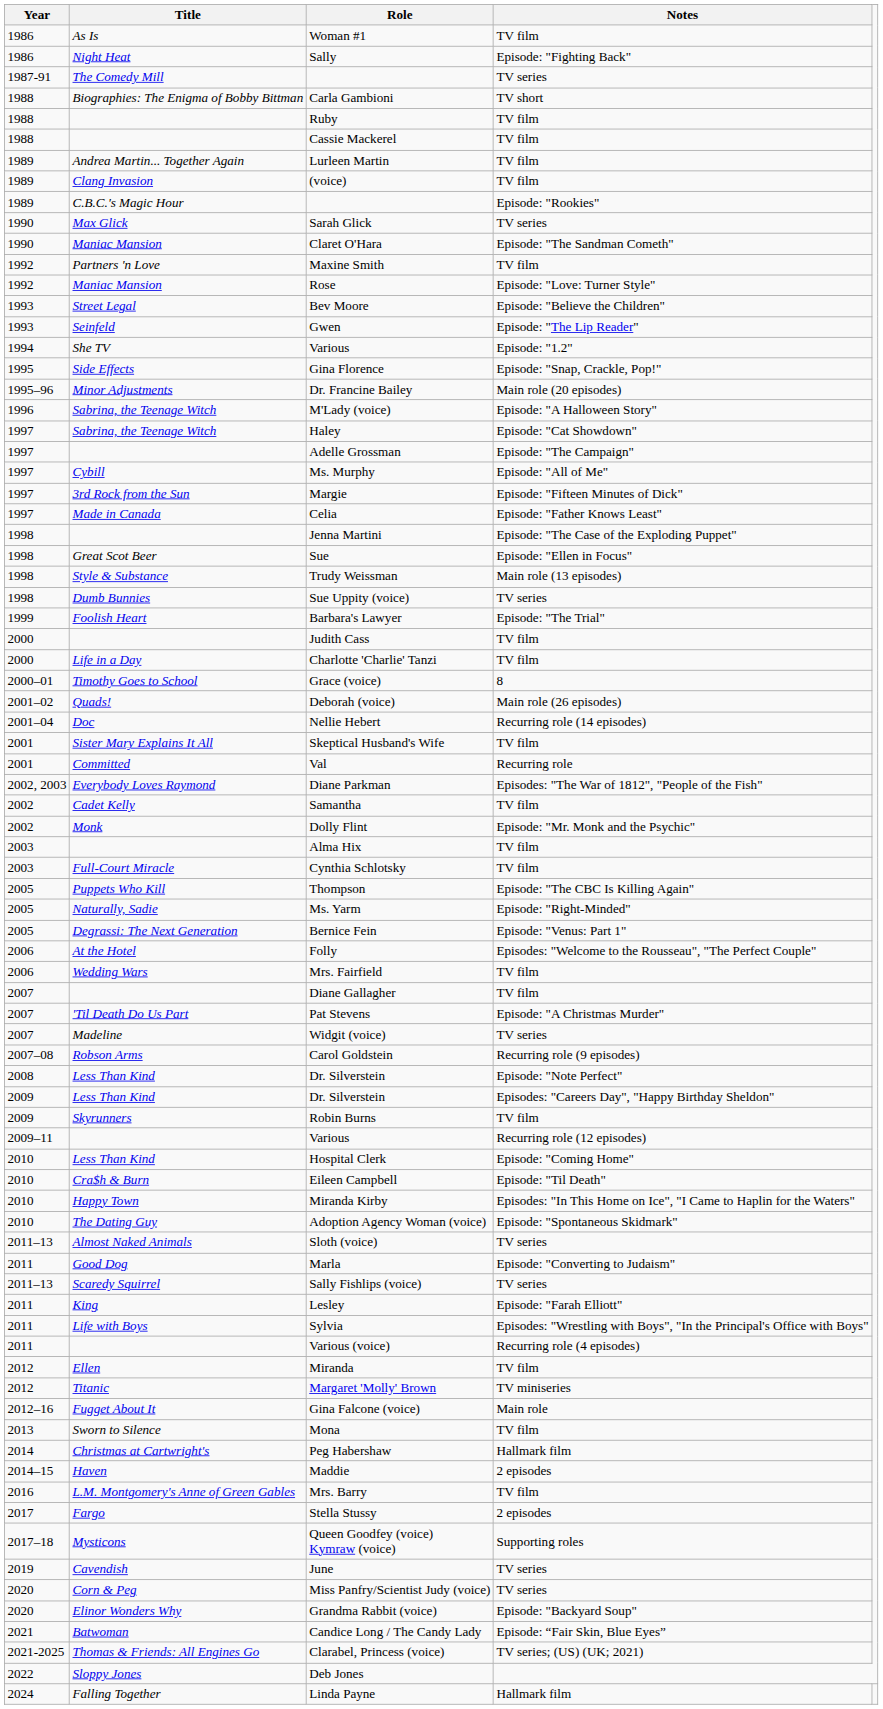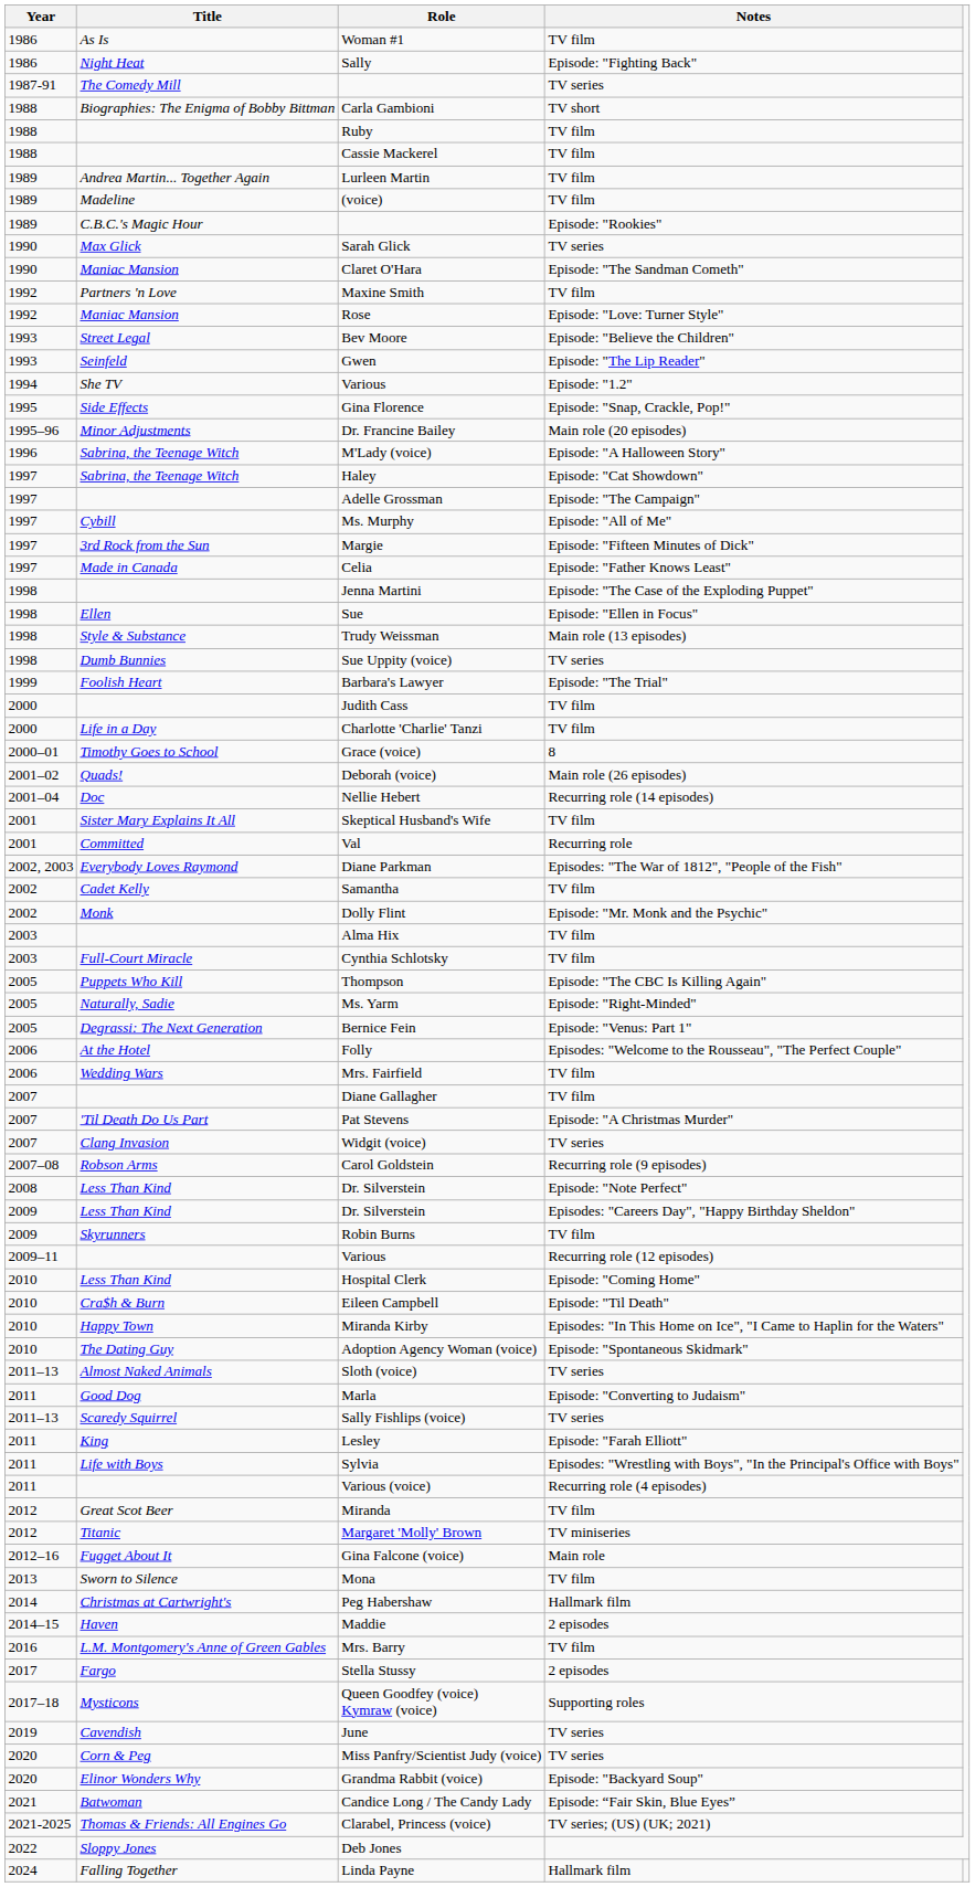 <table class="wikitable sortable">
 <tr>
 <th>Year</th>
 <th>Title</th>
 <th>Role</th>
 <th class="unsortable">Notes</th>
 </tr>
 <tr>
 <td>1986</td>
 <td><em>As Is</em></td>
 <td>Woman #1</td>
 <td>TV film</td>
 </tr>
 <tr>
 <td>1986</td>
 <td><em><a href='#'>Night Heat</a></em></td>
 <td>Sally</td>
 <td>Episode: "Fighting Back"</td>
 </tr>
 <tr>
 <td>1987-91</td>
 <td data-sort-value="Comedy Mill, The"><em><a href='#'>The Comedy Mill</a></em></td>
 <td></td>
 <td>TV series</td>
 </tr>
 <tr>
 <td>1988</td>
 <td><em>Biographies: The Enigma of Bobby Bittman</em></td>
 <td>Carla Gambioni</td>
 <td>TV short</td>
 </tr>
 <tr>
 <td>1988</td>
 <td><em></em></td>
 <td>Ruby</td>
 <td>TV film</td>
 </tr>
 <tr>
 <td>1988</td>
 <td><em></em></td>
 <td>Cassie Mackerel</td>
 <td>TV film</td>
 </tr>
 <tr>
 <td>1989</td>
 <td><em>Andrea Martin... Together Again</em></td>
 <td>Lurleen Martin</td>
 <td>TV film</td>
 </tr>
 <tr>
 <td>1989</td>
-<td><em><a href='#'>Clang Invasion</a></em></td>
+<td><em>Madeline</em></td>
 <td>(voice)</td>
 <td>TV film</td>
 </tr>
 <tr>
 <td>1989</td>
 <td><em>C.B.C.'s Magic Hour</em></td>
 <td></td>
 <td>Episode: "Rookies"</td>
 </tr>
 <tr>
 <td>1990</td>
 <td><em><a href='#'>Max Glick</a></em></td>
 <td>Sarah Glick</td>
 <td>TV series</td>
 </tr>
 <tr>
 <td>1990</td>
 <td><em><a href='#'>Maniac Mansion</a></em></td>
 <td>Claret O'Hara</td>
 <td>Episode: "The Sandman Cometh"</td>
 </tr>
 <tr>
 <td>1992</td>
 <td><em>Partners 'n Love</em></td>
 <td>Maxine Smith</td>
 <td>TV film</td>
 </tr>
 <tr>
 <td>1992</td>
 <td><em><a href='#'>Maniac Mansion</a></em></td>
 <td>Rose</td>
 <td>Episode: "Love: Turner Style"</td>
 </tr>
 <tr>
 <td>1993</td>
 <td><em><a href='#'>Street Legal</a></em></td>
 <td>Bev Moore</td>
 <td>Episode: "Believe the Children"</td>
 </tr>
 <tr>
 <td>1993</td>
 <td><em><a href='#'>Seinfeld</a></em></td>
 <td>Gwen</td>
 <td>Episode: "<a href='#'>The Lip Reader</a>"</td>
 </tr>
 <tr>
 <td>1994</td>
 <td><em>She TV</em></td>
 <td>Various</td>
 <td>Episode: "1.2"</td>
 </tr>
 <tr>
 <td>1995</td>
 <td><em><a href='#'>Side Effects</a></em></td>
 <td>Gina Florence</td>
 <td>Episode: "Snap, Crackle, Pop!"</td>
 </tr>
 <tr>
 <td>1995–96</td>
 <td><em><a href='#'>Minor Adjustments</a></em></td>
 <td>Dr. Francine Bailey</td>
 <td>Main role (20 episodes)</td>
 </tr>
 <tr>
 <td>1996</td>
 <td><em><a href='#'>Sabrina, the Teenage Witch</a></em></td>
 <td>M'Lady (voice)</td>
 <td>Episode: "A Halloween Story"</td>
 </tr>
 <tr>
 <td>1997</td>
 <td><em><a href='#'>Sabrina, the Teenage Witch</a></em></td>
 <td>Haley</td>
 <td>Episode: "Cat Showdown"</td>
 </tr>
 <tr>
 <td>1997</td>
 <td><em></em></td>
 <td>Adelle Grossman</td>
 <td>Episode: "The Campaign"</td>
 </tr>
 <tr>
 <td>1997</td>
 <td><em><a href='#'>Cybill</a></em></td>
 <td>Ms. Murphy</td>
 <td>Episode: "All of Me"</td>
 </tr>
 <tr>
 <td>1997</td>
 <td><em><a href='#'>3rd Rock from the Sun</a></em></td>
 <td>Margie</td>
 <td>Episode: "Fifteen Minutes of Dick"</td>
 </tr>
 <tr>
 <td>1997</td>
 <td><em><a href='#'>Made in Canada</a></em></td>
 <td>Celia</td>
 <td>Episode: "Father Knows Least"</td>
 </tr>
 <tr>
 <td>1998</td>
 <td><em></em></td>
 <td>Jenna Martini</td>
 <td>Episode: "The Case of the Exploding Puppet"</td>
 </tr>
 <tr>
 <td>1998</td>
-<td><em>Great Scot Beer</em></td>
+<td><em><a href='#'>Ellen</a></em></td>
 <td>Sue</td>
 <td>Episode: "Ellen in Focus"</td>
 </tr>
 <tr>
 <td>1998</td>
 <td><em><a href='#'>Style & Substance</a></em></td>
 <td>Trudy Weissman</td>
 <td>Main role (13 episodes)</td>
 </tr>
 <tr>
 <td>1998</td>
 <td><em><a href='#'>Dumb Bunnies</a></em></td>
 <td>Sue Uppity (voice)</td>
 <td>TV series</td>
 </tr>
 <tr>
 <td>1999</td>
 <td><em><a href='#'>Foolish Heart</a></em></td>
 <td>Barbara's Lawyer</td>
 <td>Episode: "The Trial"</td>
 </tr>
 <tr>
 <td>2000</td>
 <td><em></em></td>
 <td>Judith Cass</td>
 <td>TV film</td>
 </tr>
 <tr>
 <td>2000</td>
 <td><em><a href='#'>Life in a Day</a></em></td>
 <td>Charlotte 'Charlie' Tanzi</td>
 <td>TV film</td>
 </tr>
 <tr>
 <td>2000–01</td>
 <td><em><a href='#'>Timothy Goes to School</a></em></td>
 <td>Grace (voice)</td>
 <td>8</td>
 </tr>
 <tr>
 <td>2001–02</td>
 <td><em><a href='#'>Quads!</a></em></td>
 <td>Deborah (voice)</td>
 <td>Main role (26 episodes)</td>
 </tr>
 <tr>
 <td>2001–04</td>
 <td><em><a href='#'>Doc</a></em></td>
 <td>Nellie Hebert</td>
 <td>Recurring role (14 episodes)</td>
 </tr>
 <tr>
 <td>2001</td>
 <td><em><a href='#'>Sister Mary Explains It All</a></em></td>
 <td>Skeptical Husband's Wife</td>
 <td>TV film</td>
 </tr>
 <tr>
 <td>2001</td>
 <td><em><a href='#'>Committed</a></em></td>
 <td>Val</td>
 <td>Recurring role</td>
 </tr>
 <tr>
 <td>2002, 2003</td>
 <td><em><a href='#'>Everybody Loves Raymond</a></em></td>
 <td>Diane Parkman</td>
 <td>Episodes: "The War of 1812", "People of the Fish"</td>
 </tr>
 <tr>
 <td>2002</td>
 <td><em><a href='#'>Cadet Kelly</a></em></td>
 <td>Samantha</td>
 <td>TV film</td>
 </tr>
 <tr>
 <td>2002</td>
 <td><em><a href='#'>Monk</a></em></td>
 <td>Dolly Flint</td>
 <td>Episode: "Mr. Monk and the Psychic"</td>
 </tr>
 <tr>
 <td>2003</td>
 <td><em></em></td>
 <td>Alma Hix</td>
 <td>TV film</td>
 </tr>
 <tr>
 <td>2003</td>
 <td><em><a href='#'>Full-Court Miracle</a></em></td>
 <td>Cynthia Schlotsky</td>
 <td>TV film</td>
 </tr>
 <tr>
 <td>2005</td>
 <td><em><a href='#'>Puppets Who Kill</a></em></td>
 <td>Thompson</td>
 <td>Episode: "The CBC Is Killing Again"</td>
 </tr>
 <tr>
 <td>2005</td>
 <td><em><a href='#'>Naturally, Sadie</a></em></td>
 <td>Ms. Yarm</td>
 <td>Episode: "Right-Minded"</td>
 </tr>
 <tr>
 <td>2005</td>
 <td><em><a href='#'>Degrassi: The Next Generation</a></em></td>
 <td>Bernice Fein</td>
 <td>Episode: "Venus: Part 1"</td>
 </tr>
 <tr>
 <td>2006</td>
 <td><em><a href='#'>At the Hotel</a></em></td>
 <td>Folly</td>
 <td>Episodes: "Welcome to the Rousseau", "The Perfect Couple"</td>
 </tr>
 <tr>
 <td>2006</td>
 <td><em><a href='#'>Wedding Wars</a></em></td>
 <td>Mrs. Fairfield</td>
 <td>TV film</td>
 </tr>
 <tr>
 <td>2007</td>
 <td><em></em></td>
 <td>Diane Gallagher</td>
 <td>TV film</td>
 </tr>
 <tr>
 <td>2007</td>
 <td data-sort-value="Til Death Do Us Part"><em><a href='#'>'Til Death Do Us Part</a></em></td>
 <td>Pat Stevens</td>
 <td>Episode: "A Christmas Murder"</td>
 </tr>
 <tr>
 <td>2007</td>
-<td><em>Madeline</em></td>
+<td><em><a href='#'>Clang Invasion</a></em></td>
 <td>Widgit (voice)</td>
 <td>TV series</td>
 </tr>
 <tr>
 <td>2007–08</td>
 <td><em><a href='#'>Robson Arms</a></em></td>
 <td>Carol Goldstein</td>
 <td>Recurring role (9 episodes)</td>
 </tr>
 <tr>
 <td>2008</td>
 <td><em><a href='#'>Less Than Kind</a></em></td>
 <td>Dr. Silverstein</td>
 <td>Episode: "Note Perfect"</td>
 </tr>
 <tr>
 <td>2009</td>
 <td><em><a href='#'>Less Than Kind</a></em></td>
 <td>Dr. Silverstein</td>
 <td>Episodes: "Careers Day", "Happy Birthday Sheldon"</td>
 </tr>
 <tr>
 <td>2009</td>
 <td><em><a href='#'>Skyrunners</a></em></td>
 <td>Robin Burns</td>
 <td>TV film</td>
 </tr>
 <tr>
 <td>2009–11</td>
 <td><em></em></td>
 <td>Various</td>
 <td>Recurring role (12 episodes)</td>
 </tr>
 <tr>
 <td>2010</td>
 <td><em><a href='#'>Less Than Kind</a></em></td>
 <td>Hospital Clerk</td>
 <td>Episode: "Coming Home"</td>
 </tr>
 <tr>
 <td>2010</td>
 <td><em><a href='#'>Cra$h & Burn</a></em></td>
 <td>Eileen Campbell</td>
 <td>Episode: "Til Death"</td>
 </tr>
 <tr>
 <td>2010</td>
 <td><em><a href='#'>Happy Town</a></em></td>
 <td>Miranda Kirby</td>
 <td>Episodes: "In This Home on Ice", "I Came to Haplin for the Waters"</td>
 </tr>
 <tr>
 <td>2010</td>
 <td data-sort-value="Dating Guy, The"><em><a href='#'>The Dating Guy</a></em></td>
 <td>Adoption Agency Woman (voice)</td>
 <td>Episode: "Spontaneous Skidmark"</td>
 </tr>
 <tr>
 <td>2011–13</td>
 <td><em><a href='#'>Almost Naked Animals</a></em></td>
 <td>Sloth (voice)</td>
 <td>TV series</td>
 </tr>
 <tr>
 <td>2011</td>
 <td><em><a href='#'>Good Dog</a></em></td>
 <td>Marla</td>
 <td>Episode: "Converting to Judaism"</td>
 </tr>
 <tr>
 <td>2011–13</td>
 <td><em><a href='#'>Scaredy Squirrel</a></em></td>
 <td>Sally Fishlips (voice)</td>
 <td>TV series</td>
 </tr>
 <tr>
 <td>2011</td>
 <td><em><a href='#'>King</a></em></td>
 <td>Lesley</td>
 <td>Episode: "Farah Elliott"</td>
 </tr>
 <tr>
 <td>2011</td>
 <td><em><a href='#'>Life with Boys</a></em></td>
 <td>Sylvia</td>
 <td>Episodes: "Wrestling with Boys", "In the Principal's Office with Boys"</td>
 </tr>
 <tr>
 <td>2011</td>
 <td><em></em></td>
 <td>Various (voice)</td>
 <td>Recurring role (4 episodes)</td>
 </tr>
 <tr>
 <td>2012</td>
-<td><em><a href='#'>Ellen</a></em></td>
+<td><em>Great Scot Beer</em></td>
 <td>Miranda</td>
 <td>TV film</td>
 </tr>
 <tr>
 <td>2012</td>
 <td><em><a href='#'>Titanic</a></em></td>
 <td><a href='#'>Margaret 'Molly' Brown</a></td>
 <td>TV miniseries</td>
 </tr>
 <tr>
 <td>2012–16</td>
 <td><em><a href='#'>Fugget About It</a></em></td>
 <td>Gina Falcone (voice)</td>
 <td>Main role</td>
 </tr>
 <tr>
 <td>2013</td>
 <td><em>Sworn to Silence</em></td>
 <td>Mona</td>
 <td>TV film</td>
 </tr>
 <tr>
 <td>2014</td>
 <td><em><a href='#'>Christmas at Cartwright's</a></em></td>
 <td>Peg Habershaw</td>
 <td>Hallmark film</td>
 </tr>
 <tr>
 <td>2014–15</td>
 <td><em><a href='#'>Haven</a></em></td>
 <td>Maddie</td>
 <td>2 episodes</td>
 </tr>
 <tr>
 <td>2016</td>
 <td><em><a href='#'>L.M. Montgomery's Anne of Green Gables</a></em></td>
 <td>Mrs. Barry</td>
 <td>TV film</td>
 </tr>
 <tr>
 <td>2017</td>
 <td><em><a href='#'>Fargo</a></em></td>
 <td>Stella Stussy</td>
 <td>2 episodes</td>
 </tr>
 <tr>
 <td>2017–18</td>
 <td><em><a href='#'>Mysticons</a></em></td>
 <td>Queen Goodfey (voice)<br><a href='#'>Kymraw</a> (voice) </td>
 <td>Supporting roles</td>
 </tr>
 <tr>
 <td>2019</td>
 <td><em><a href='#'>Cavendish</a></em></td>
 <td>June</td>
 <td>TV series</td>
 </tr>
 <tr>
 <td>2020</td>
 <td><em><a href='#'>Corn & Peg</a></em></td>
 <td>Miss Panfry/Scientist Judy (voice)</td>
 <td>TV series</td>
 </tr>
 <tr>
 <td>2020</td>
 <td><em><a href='#'>Elinor Wonders Why</a></em></td>
 <td>Grandma Rabbit (voice)</td>
 <td>Episode: "Backyard Soup"</td>
 </tr>
 <tr>
 <td>2021</td>
 <td><em><a href='#'> Batwoman</a></em></td>
 <td>Candice Long / The Candy Lady</td>
 <td>Episode: “Fair Skin, Blue Eyes”</td>
 </tr>
 <tr>
 <td>2021-2025</td>
 <td><em><a href='#'>Thomas & Friends: All Engines Go</a></em></td>
 <td>Clarabel, Princess (voice)</td>
 <td>TV series; (US) (UK; 2021)</td>
 </tr>
 <tr>
 <td>2022</td>
 <td><em><a href='#'>Sloppy Jones</a></em></td>
 <td>Deb Jones</td>
 </tr>
 <tr>
 <td>2024</td>
 <td><em>Falling Together</em></td>
 <td>Linda Payne</td>
 <td>Hallmark film</td>
 <td></td>
 </tr>
 </table>
